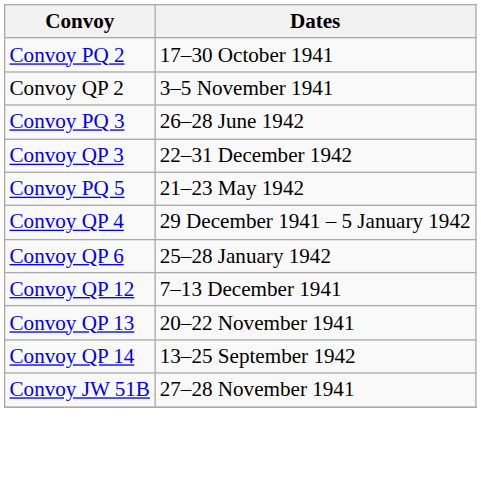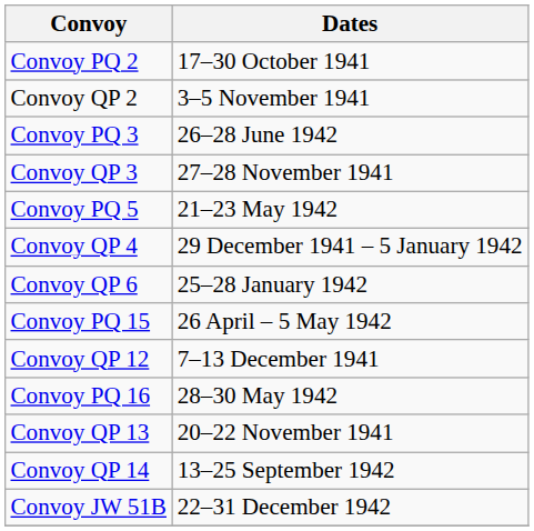 <table class="wikitable">
 <tr>
 <th>Convoy</th>
 <th>Dates</th>
 </tr>
 <tr>
 <td><a href='#'>Convoy PQ 2</a></td>
 <td>17–30 October 1941</td>
 </tr>
 <tr>
 <td>Convoy QP 2</td>
 <td>3–5 November 1941</td>
 </tr>
 <tr>
 <td><a href='#'>Convoy PQ 3</a></td>
 <td>26–28 June 1942</td>
 </tr>
 <tr>
 <td><a href='#'>Convoy QP 3</a></td>
-<td>22–31 December 1942</td>
+<td>27–28 November 1941</td>
 </tr>
 <tr>
 <td><a href='#'>Convoy PQ 5</a></td>
 <td>21–23 May 1942</td>
 </tr>
 <tr>
 <td><a href='#'>Convoy QP 4</a></td>
 <td>29 December 1941 – 5 January 1942</td>
 </tr>
 <tr>
 <td><a href='#'>Convoy QP 6</a></td>
 <td>25–28 January 1942</td>
 </tr>
 <tr>
+<td><a href='#'>Convoy PQ 15</a></td>
+<td>26 April – 5 May 1942</td>
+</tr>
+<tr>
 <td><a href='#'>Convoy QP 12</a></td>
 <td>7–13 December 1941</td>
+</tr>
+<tr>
+<td><a href='#'>Convoy PQ 16</a></td>
+<td>28–30 May 1942</td>
 </tr>
 <tr>
 <td><a href='#'>Convoy QP 13</a></td>
 <td>20–22 November 1941</td>
 </tr>
 <tr>
 <td><a href='#'>Convoy QP 14</a></td>
 <td>13–25 September 1942</td>
 </tr>
 <tr>
 <td><a href='#'>Convoy JW 51B</a></td>
-<td>27–28 November 1941</td>
+<td>22–31 December 1942</td>
 </tr>
 <tr>
 </tr>
 </table>
